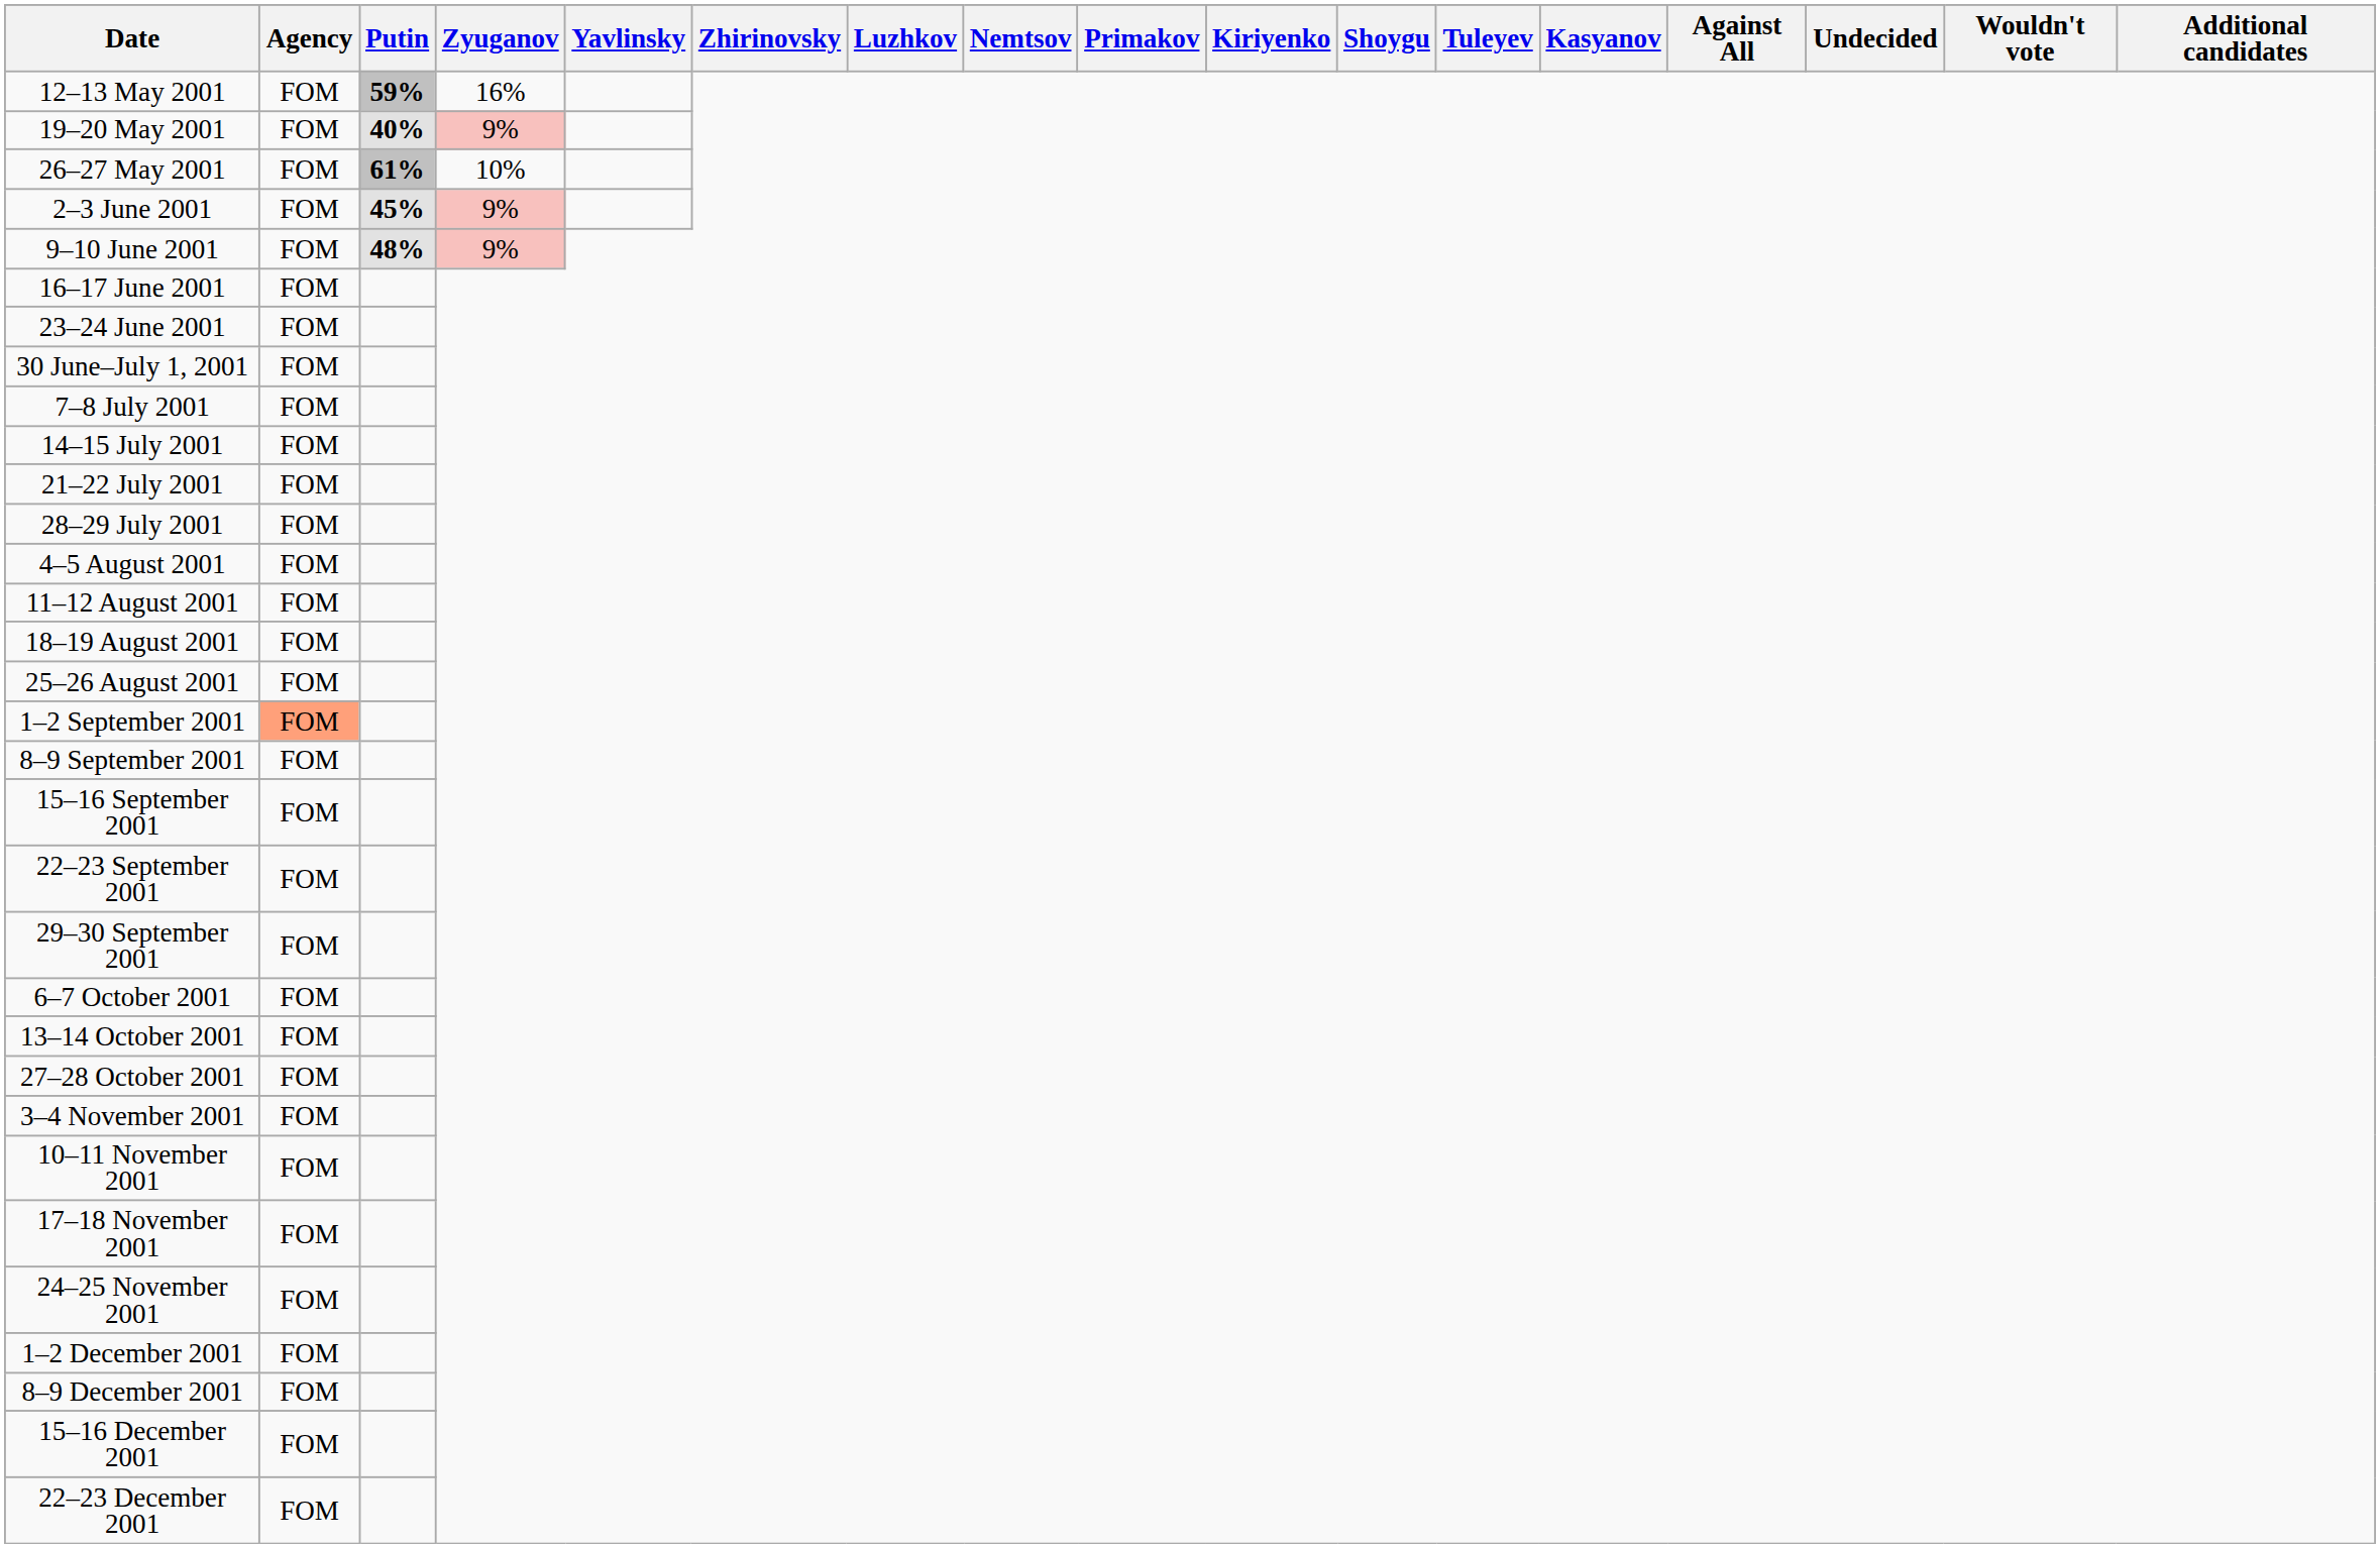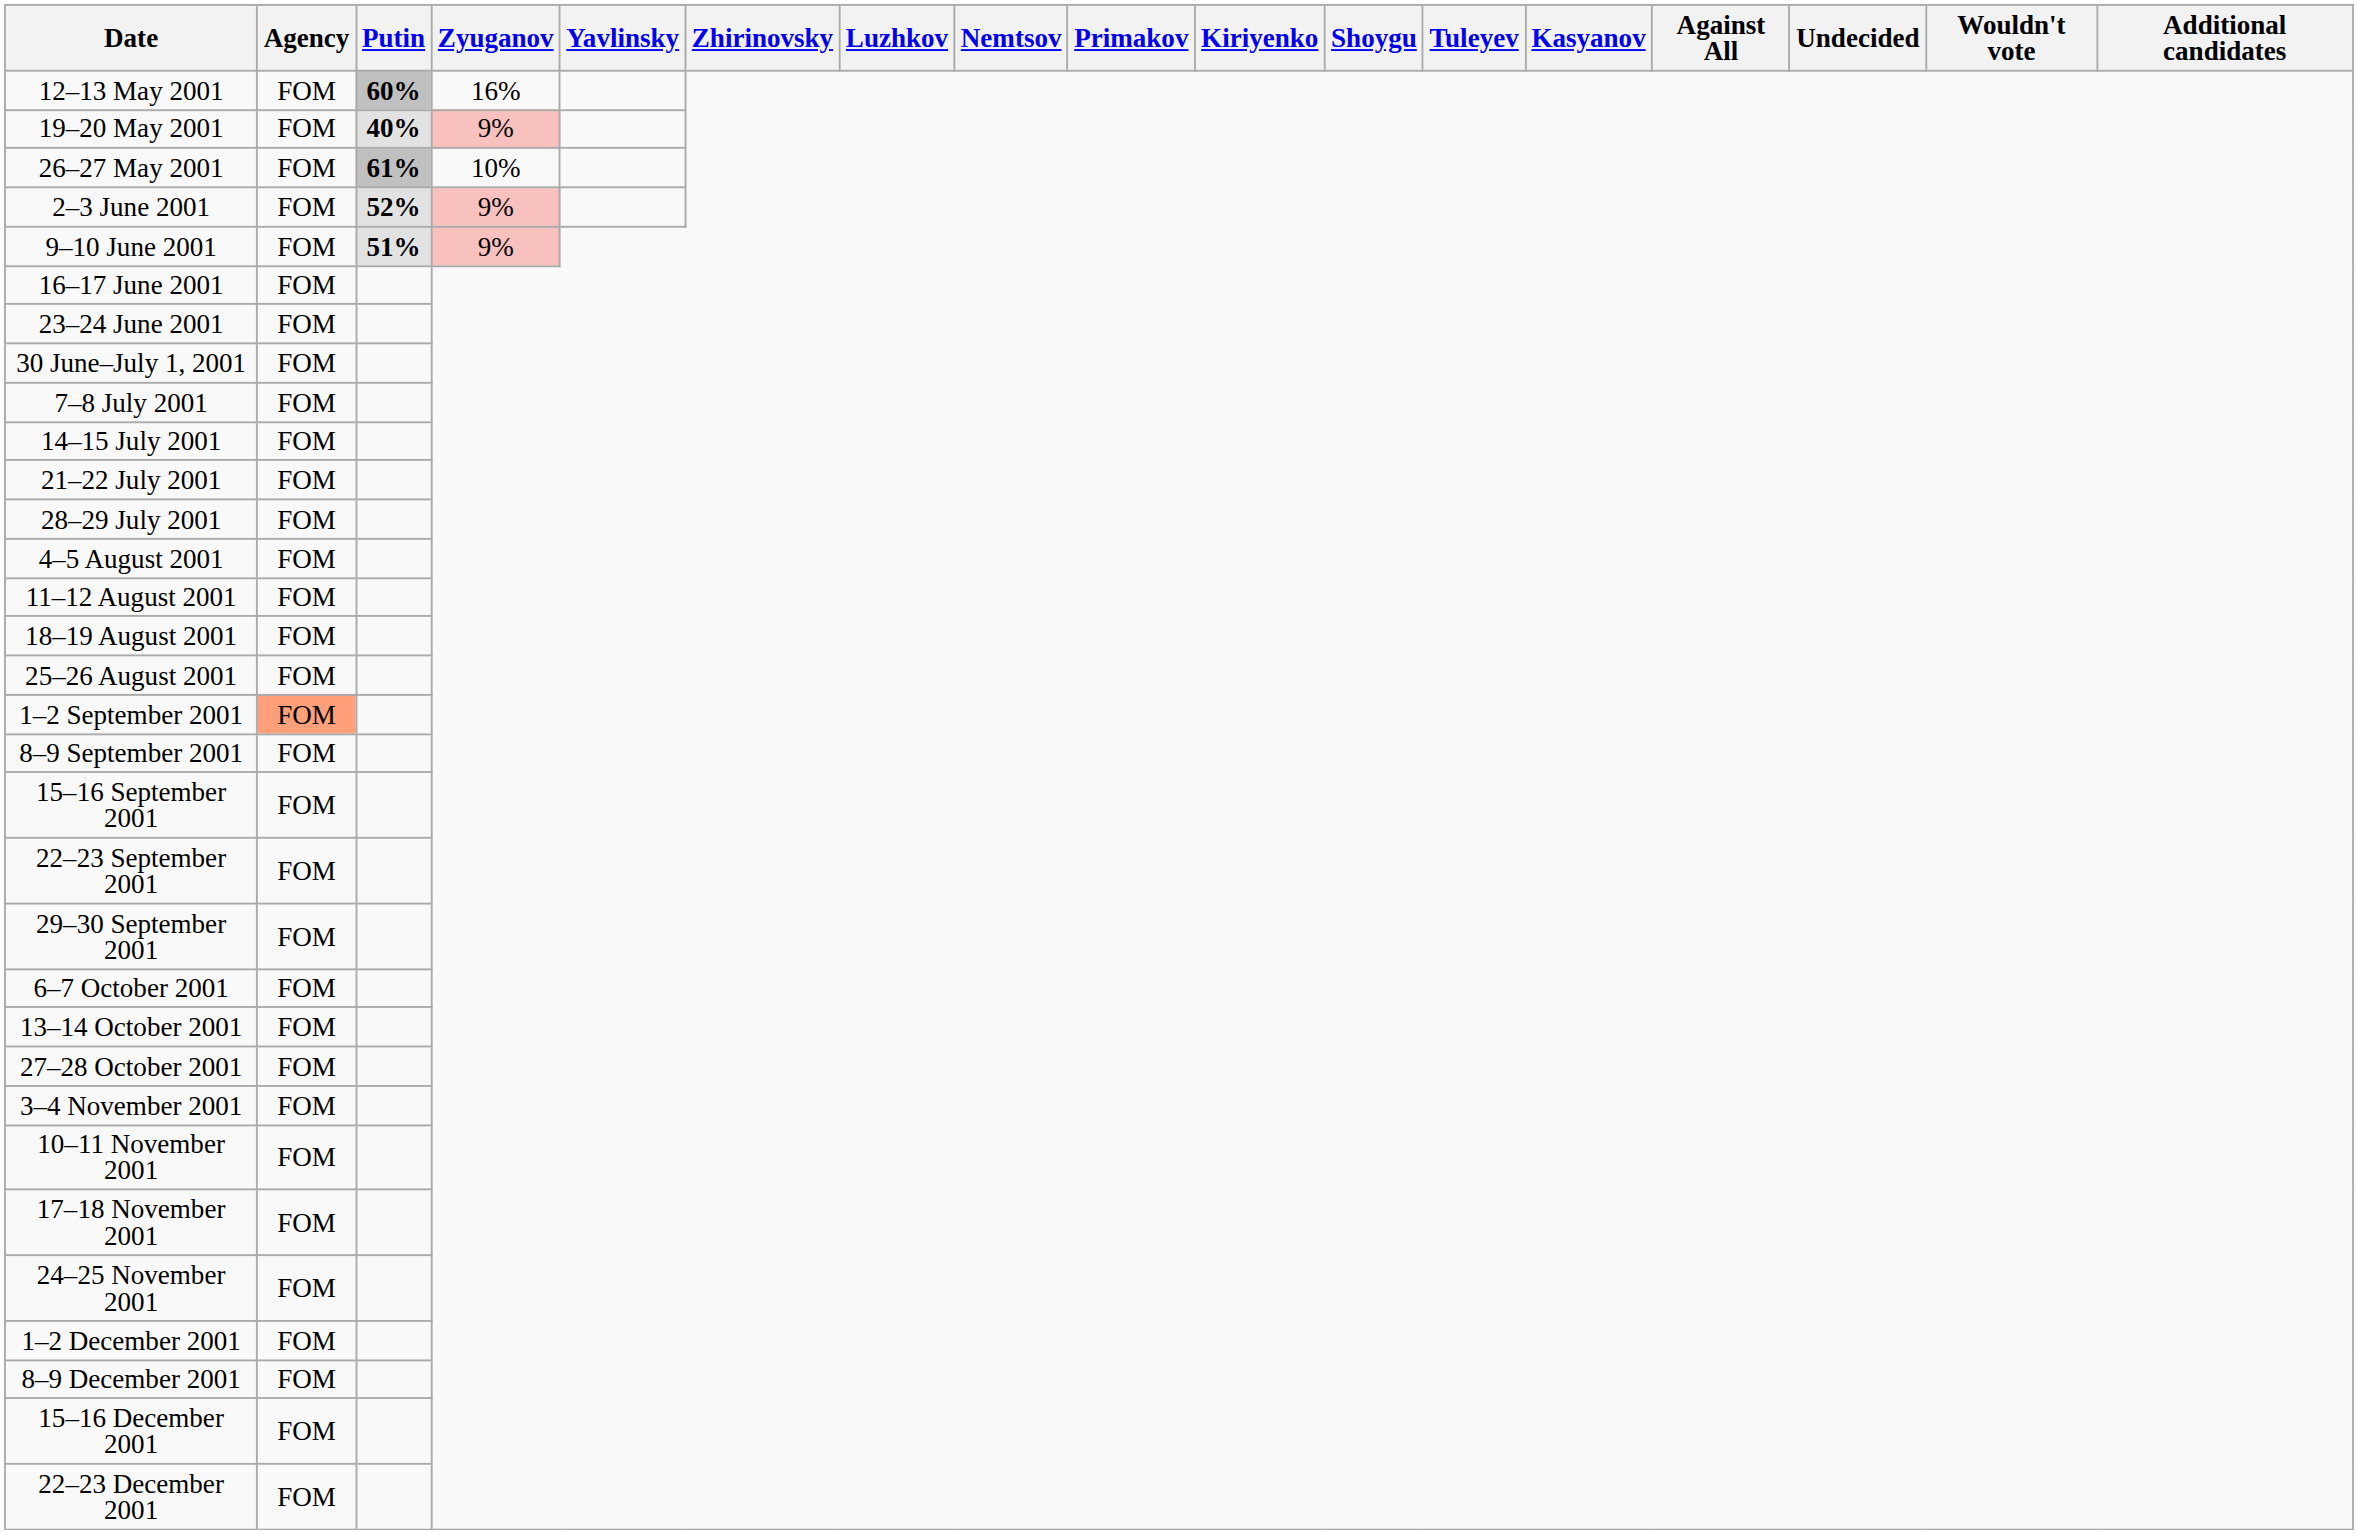 <table class=wikitable style="text-align:center; font-size:90%; line-height:14px">
 <tr>
 <th>Date</th>
 <th>Agency</th>
 <th><a href='#'>Putin</a></th>
 <th><a href='#'>Zyuganov</a></th>
 <th><a href='#'>Yavlinsky</a></th>
 <th><a href='#'>Zhirinovsky</a></th>
 <th><a href='#'>Luzhkov</a></th>
 <th><a href='#'>Nemtsov</a></th>
 <th><a href='#'>Primakov</a></th>
 <th><a href='#'>Kiriyenko</a></th>
 <th><a href='#'>Shoygu</a></th>
 <th><a href='#'>Tuleyev</a></th>
 <th><a href='#'>Kasyanov</a></th>
 <th>Against All</th>
 <th>Undecided</th>
 <th>Wouldn't vote</th>
 <th>Additional candidates</th>
 </tr>
 <tr>
 <td>12–13 May 2001</td>
 <td>FOM</td>
-<td style="background:#C0C0C0"><strong>59%</strong></td>
+<td style="background:#C0C0C0"><strong>60%</strong></td>
 <td>16%</td>
 <td></td>
 </tr>
 <tr>
 <td>19–20 May 2001</td>
 <td>FOM</td>
 <td style="background:#E2E2E2"><strong>40%</strong></td>
 <td style="background:#F8C1BE">9%</td>
 <td></td>
 </tr>
 <tr>
 <td>26–27 May 2001</td>
 <td>FOM</td>
 <td style="background:#C0C0C0"><strong>61%</strong></td>
 <td>10%</td>
 <td></td>
 </tr>
 <tr>
 <td>2–3 June 2001</td>
 <td>FOM</td>
-<td style="background:#E2E2E2"><strong>45%</strong></td>
+<td style="background:#E2E2E2"><strong>52%</strong></td>
 <td style="background:#F8C1BE">9%</td>
 <td></td>
 </tr>
 <tr>
 <td>9–10 June 2001</td>
 <td>FOM</td>
-<td style="background:#E2E2E2"><strong>48%</strong></td>
+<td style="background:#E2E2E2"><strong>51%</strong></td>
 <td style="background:#F8C1BE">9%</td>
 </tr>
 <tr>
 <td>16–17 June 2001</td>
 <td>FOM</td>
 <td></td>
 </tr>
 <tr>
 <td>23–24 June 2001</td>
 <td>FOM</td>
 <td></td>
 </tr>
 <tr>
 <td>30 June–July 1, 2001</td>
 <td>FOM</td>
 <td></td>
 </tr>
 <tr>
 <td>7–8 July 2001</td>
 <td>FOM</td>
 <td></td>
 </tr>
 <tr>
 <td>14–15 July 2001</td>
 <td>FOM</td>
 <td></td>
 </tr>
 <tr>
 <td>21–22 July 2001</td>
 <td>FOM</td>
 <td></td>
 </tr>
 <tr>
 <td>28–29 July 2001</td>
 <td>FOM</td>
 <td></td>
 </tr>
 <tr>
 <td>4–5 August 2001</td>
 <td>FOM</td>
 <td></td>
 </tr>
 <tr>
 <td>11–12 August 2001</td>
 <td>FOM</td>
 <td></td>
 </tr>
 <tr>
 <td>18–19 August 2001</td>
 <td>FOM</td>
 <td></td>
 </tr>
 <tr>
 <td>25–26 August 2001</td>
 <td>FOM</td>
 <td></td>
 </tr>
 <tr>
 <td>1–2 September 2001</td>
 <td style="background: lightsalmon;">FOM</td>
 <td></td>
 </tr>
 <tr>
 <td>8–9 September 2001</td>
 <td>FOM</td>
 <td></td>
 </tr>
 <tr>
 <td>15–16 September 2001</td>
 <td>FOM</td>
 <td></td>
 </tr>
 <tr>
 <td>22–23 September 2001</td>
 <td>FOM</td>
 <td></td>
 </tr>
 <tr>
 <td>29–30 September 2001</td>
 <td>FOM</td>
 <td></td>
 </tr>
 <tr>
 <td>6–7 October 2001</td>
 <td>FOM</td>
 <td></td>
 </tr>
 <tr>
 <td>13–14 October 2001</td>
 <td>FOM</td>
 <td></td>
 </tr>
 <tr>
 <td>27–28 October 2001</td>
 <td>FOM</td>
 <td></td>
 </tr>
 <tr>
 <td>3–4 November 2001</td>
 <td>FOM</td>
 <td></td>
 </tr>
 <tr>
 <td>10–11 November 2001</td>
 <td>FOM</td>
 <td></td>
 </tr>
 <tr>
 <td>17–18 November 2001</td>
 <td>FOM</td>
 <td></td>
 </tr>
 <tr>
 <td>24–25 November 2001</td>
 <td>FOM</td>
 <td></td>
 </tr>
 <tr>
 <td>1–2 December 2001</td>
 <td>FOM</td>
 <td></td>
 </tr>
 <tr>
 <td>8–9 December 2001</td>
 <td>FOM</td>
 <td></td>
 </tr>
 <tr>
 <td>15–16 December 2001</td>
 <td>FOM</td>
 <td></td>
 </tr>
 <tr>
 <td>22–23 December 2001</td>
 <td>FOM</td>
 <td></td>
 </tr>
 </table>
